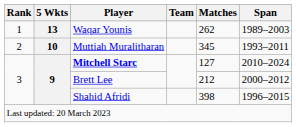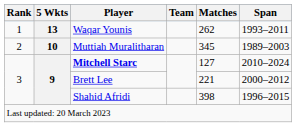 <table class="wikitable plainrowheaders sortable">
 <tr style="background:#9cf;">
 <th>Rank</th>
 <th>5 Wkts</th>
 <th>Player</th>
 <th>Team</th>
 <th>Matches</th>
 <th>Span</th>
 </tr>
 <tr>
 <td align=center>1</td>
 <th>13</th>
 <td><a href='#'>Waqar Younis</a></td>
 <td></td>
 <td>262</td>
-<td>1989–2003</td>
+<td>1993–2011</td>
 </tr>
 <tr>
 <td align=center>2</td>
 <th>10</th>
 <td><a href='#'>Muttiah Muralitharan</a></td>
 <td></td>
 <td>345</td>
-<td>1993–2011</td>
+<td>1989–2003</td>
 </tr>
 <tr>
 <td align=center rowspan=3>3</td>
 <th rowspan="3">9</th>
 <td><strong><a href='#'>Mitchell Starc</a></strong></td>
 <td rowspan=2></td>
 <td>127</td>
 <td>2010–2024</td>
 </tr>
 <tr>
 <td><a href='#'>Brett Lee</a></td>
-<td>212</td>
+<td>221</td>
 <td>2000–2012</td>
 </tr>
 <tr>
 <td><a href='#'>Shahid Afridi</a></td>
 <td></td>
 <td>398</td>
 <td>1996–2015</td>
 </tr>
 <tr class=sortbottom>
 <td colspan="6"><small>Last updated: 20 March 2023</small></td>
 </tr>
 </table>
